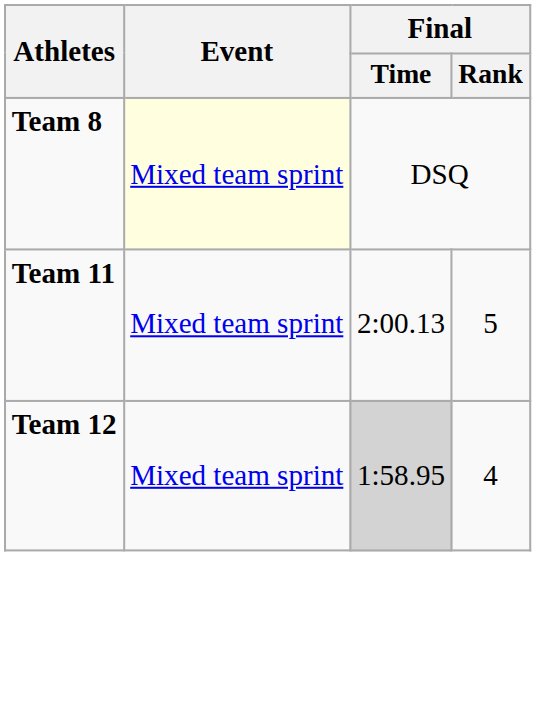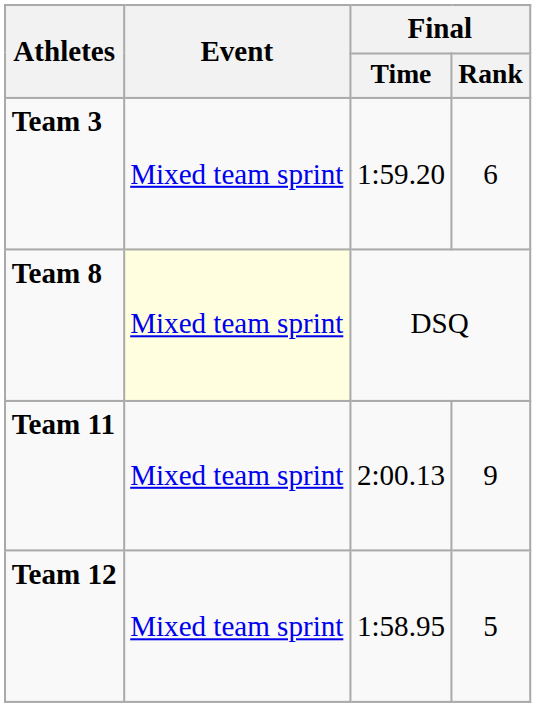 <table class="wikitable" style="font-size:90%">
 <tr>
 <th rowspan="2">Athletes</th>
 <th rowspan="2">Event</th>
 <th colspan="2">Final</th>
 </tr>
 <tr style="font-size:95%">
 <th>Time</th>
 <th>Rank</th>
 </tr>
 <tr align=center>
+<td align=left><strong>Team 3</strong><br><br><br><br></td>
+<td align=left><a href='#'>Mixed team sprint</a></td>
+<td>1:59.20</td>
+<td>6</td>
+</tr>
+<tr align=center>
 <td align=left><strong>Team 8</strong><br><br><br><br></td>
 <td align=left style="background: lightyellow;"><a href='#'>Mixed team sprint</a></td>
 <td colspan=2>DSQ</td>
 </tr>
 <tr align=center>
 <td align=left><strong>Team 11</strong><br><br><br><br></td>
 <td align=left><a href='#'>Mixed team sprint</a></td>
 <td>2:00.13</td>
-<td>5</td>
+<td>9</td>
 </tr>
 <tr align=center>
 <td align=left><strong>Team 12</strong><br><br><br><br></td>
 <td align=left><a href='#'>Mixed team sprint</a></td>
-<td style="background: lightgrey;">1:58.95</td>
-<td>4</td>
+<td>1:58.95</td>
+<td>5</td>
 </tr>
 </table>
